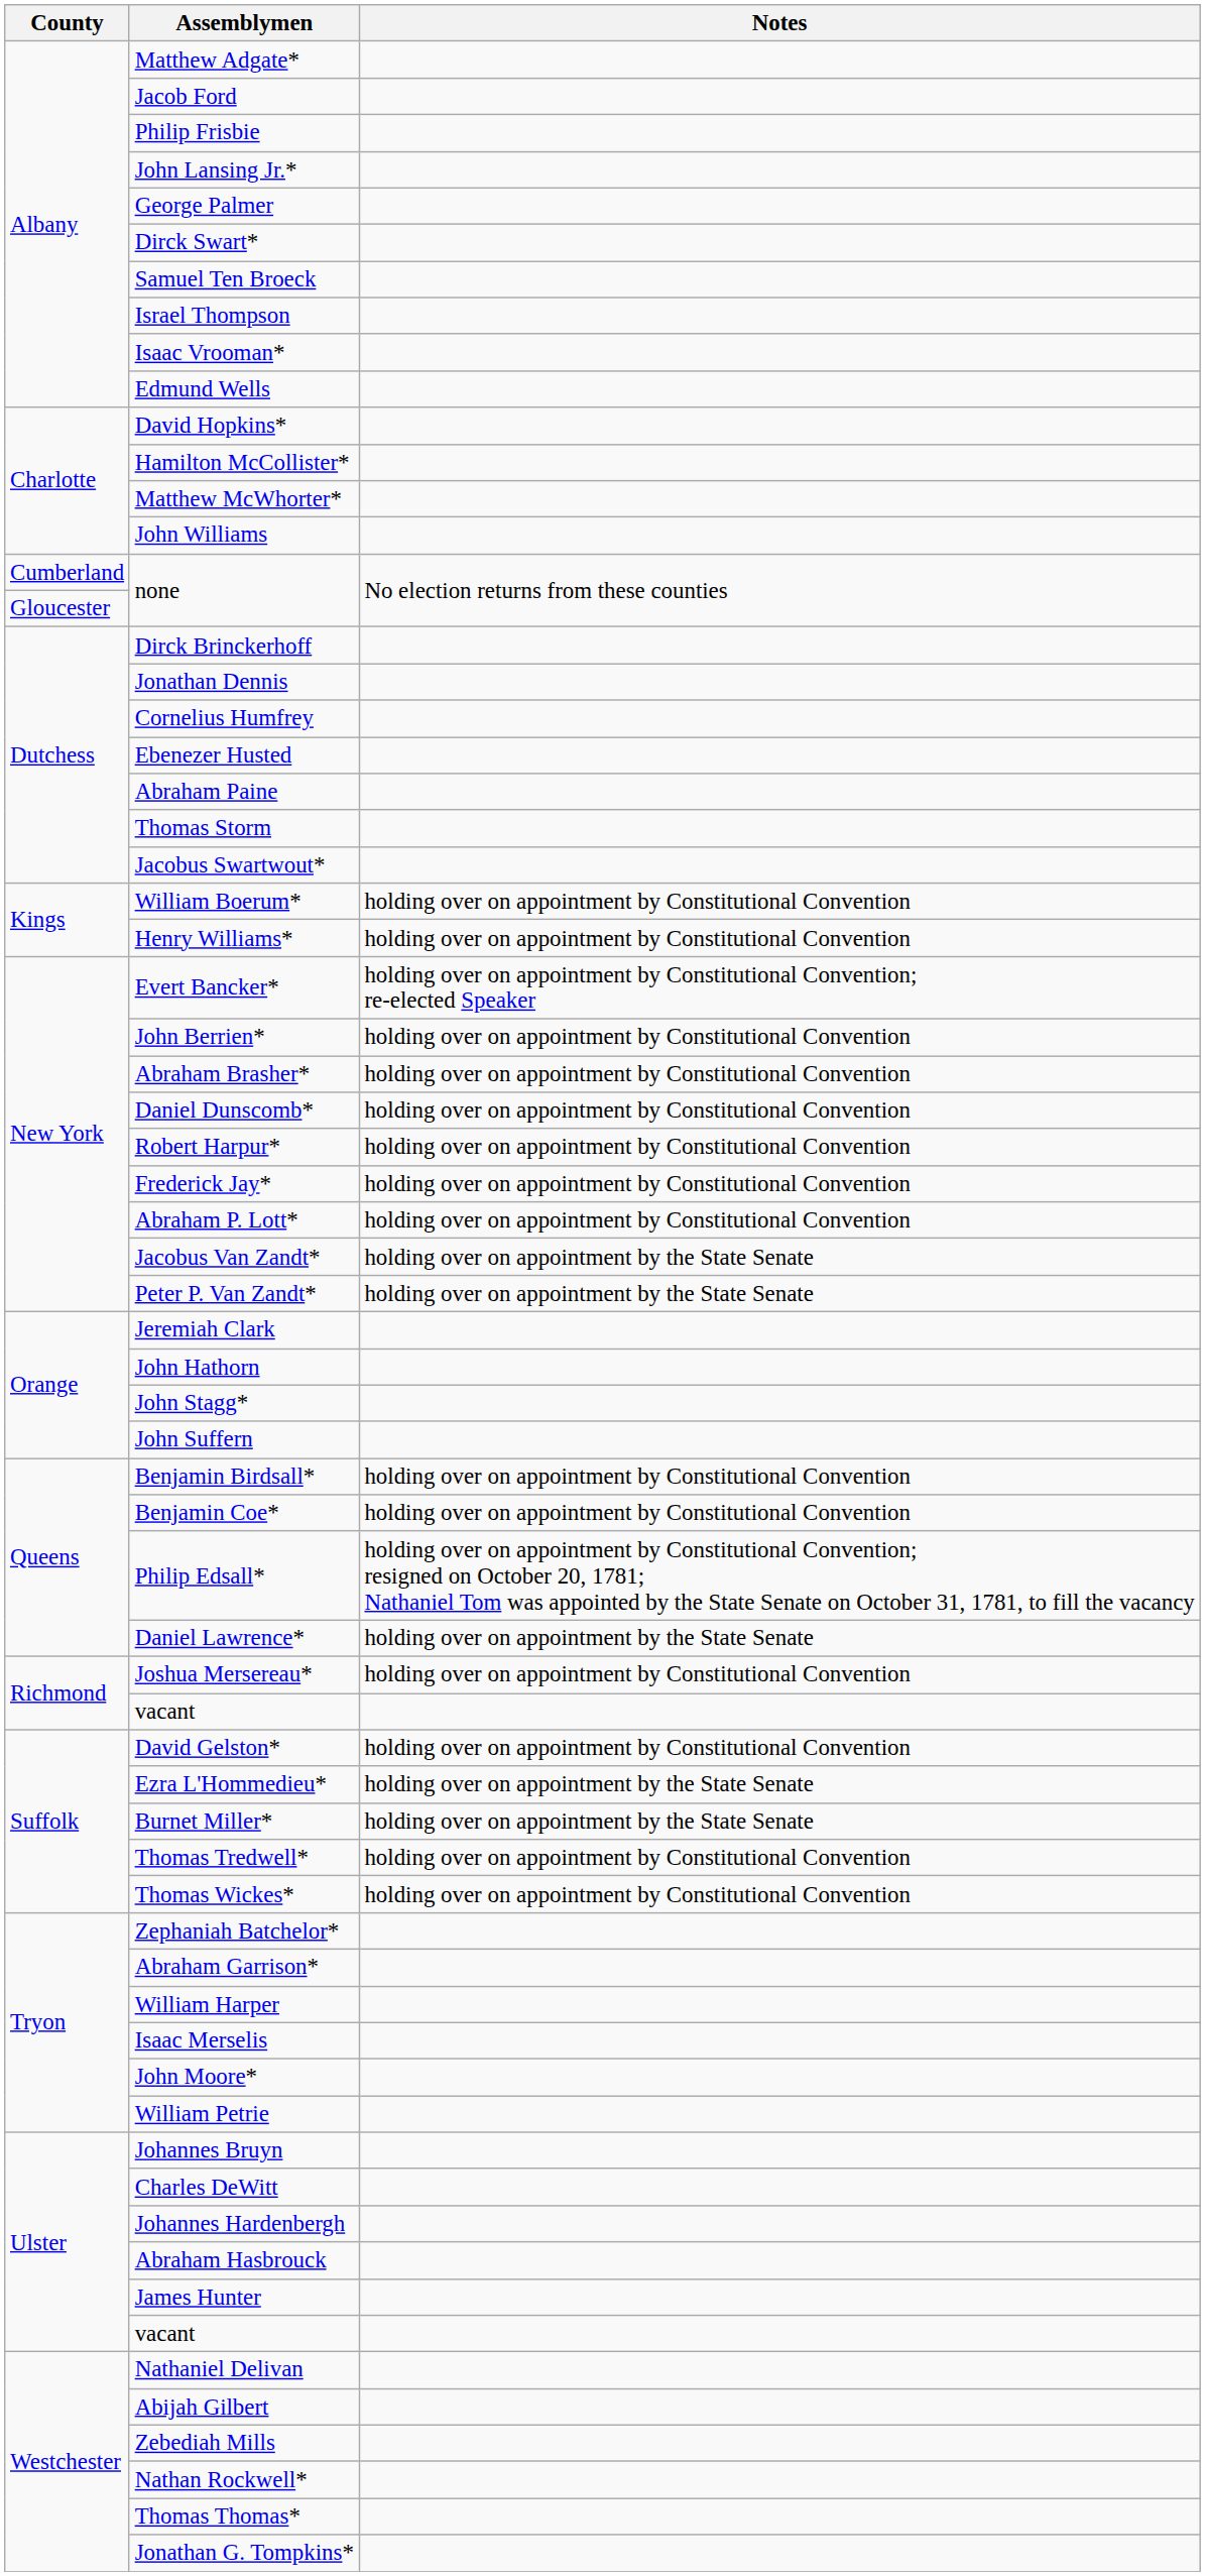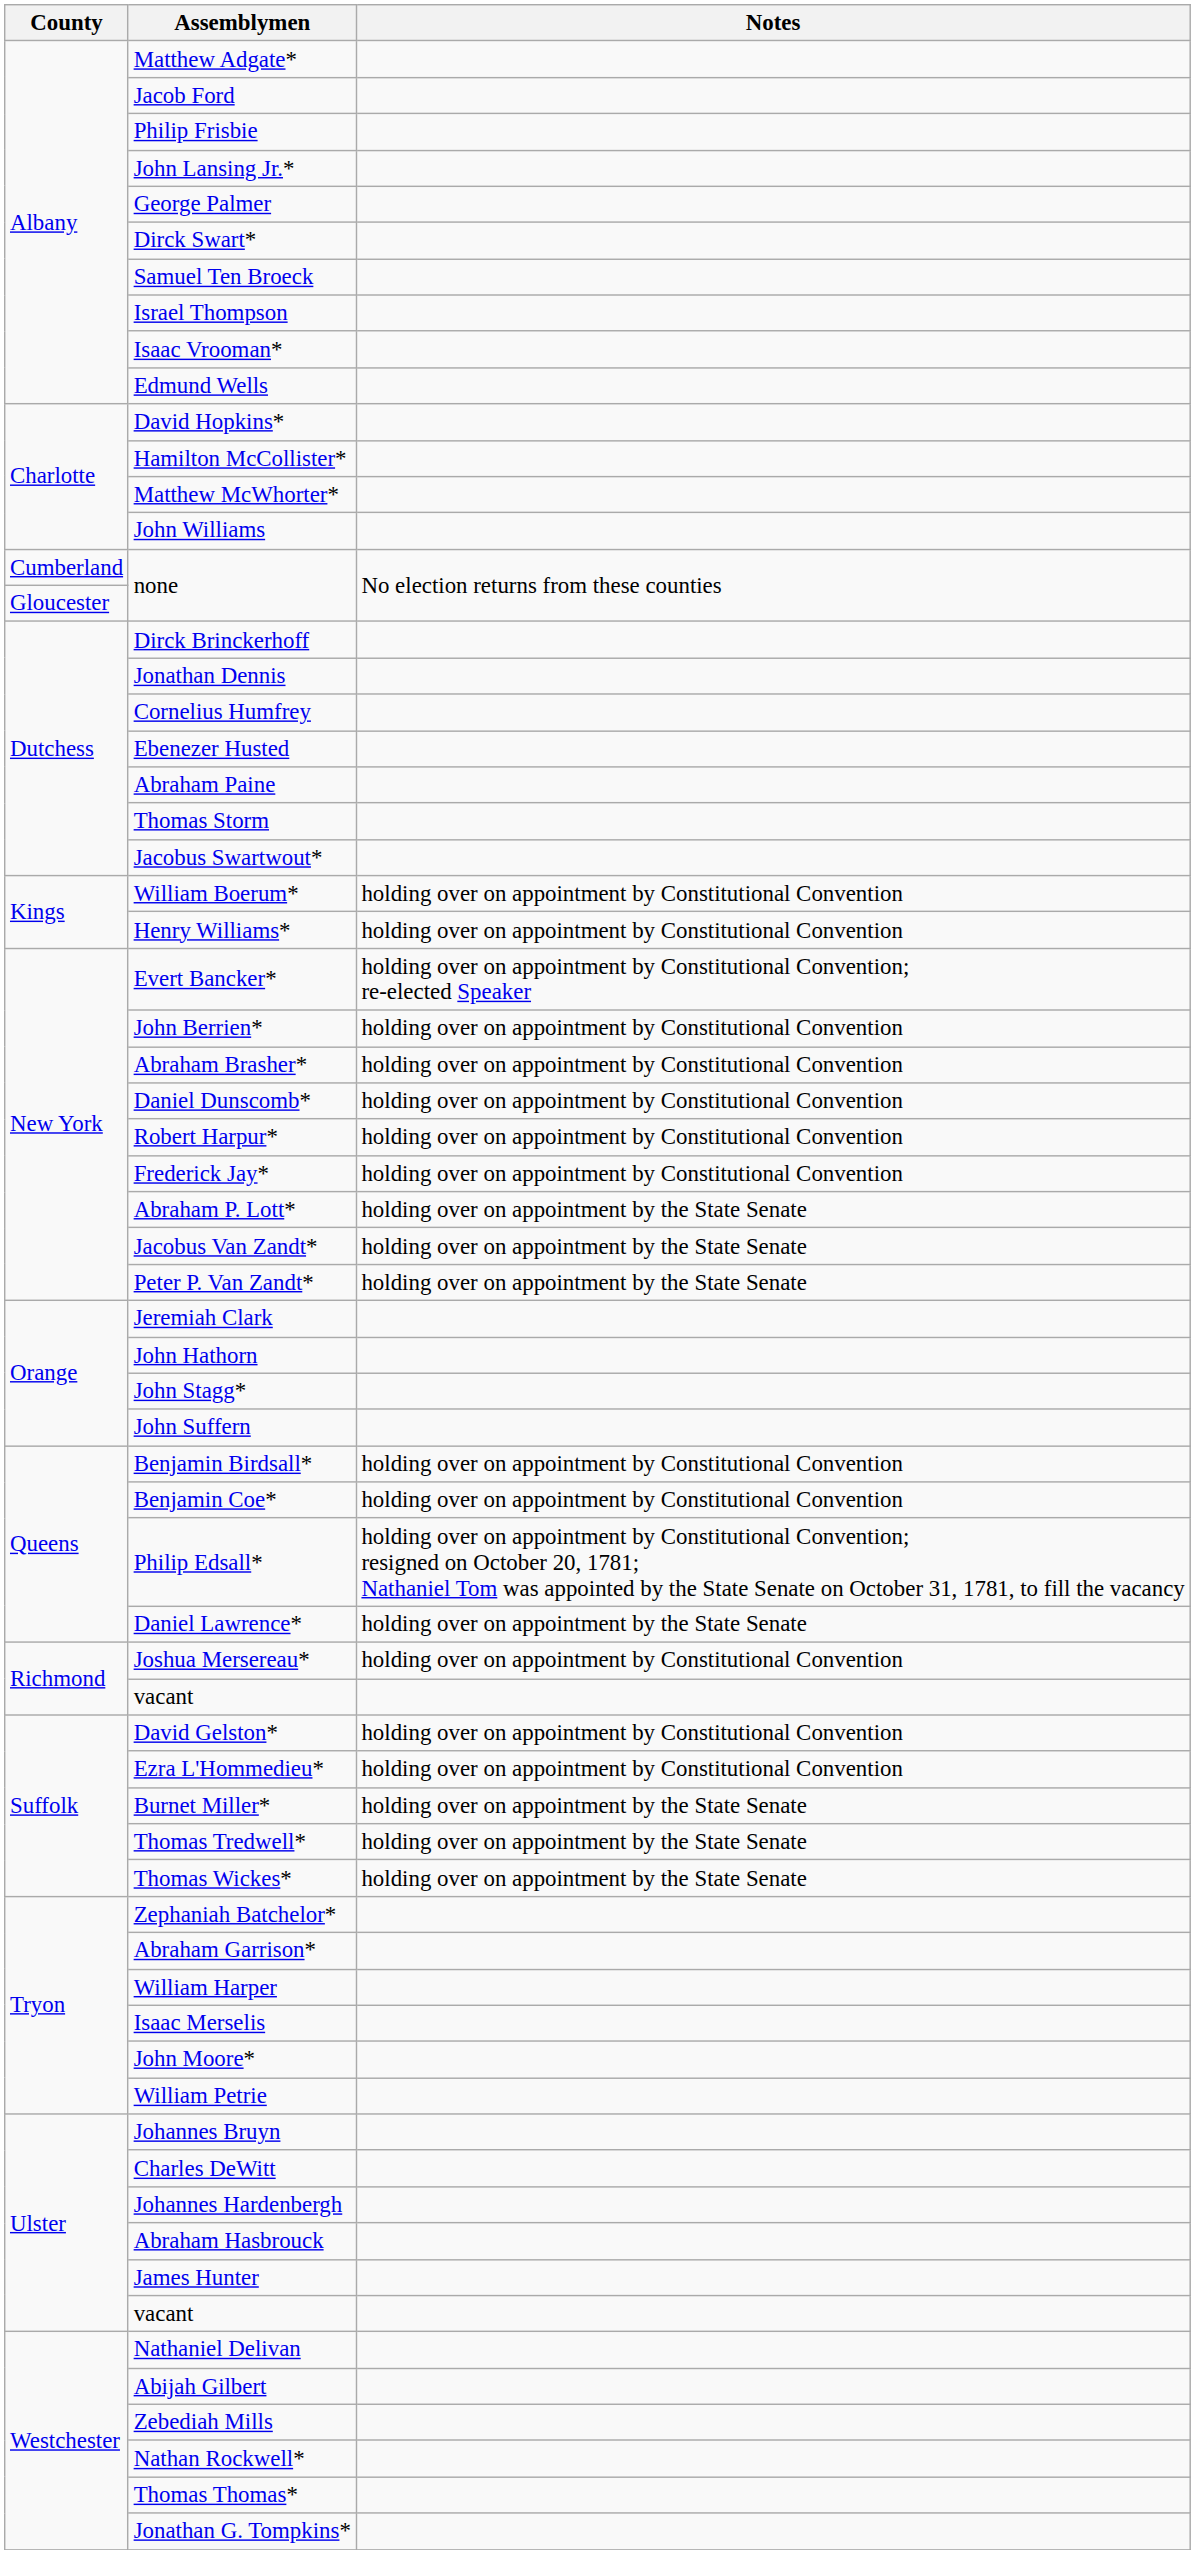 <table class=wikitable>
 <tr>
 <th>County</th>
 <th>Assemblymen</th>
 <th>Notes</th>
 </tr>
 <tr>
 <td rowspan="10"><a href='#'>Albany</a></td>
 <td><a href='#'>Matthew Adgate</a>*</td>
 <td></td>
 </tr>
 <tr>
 <td><a href='#'>Jacob Ford</a></td>
 <td></td>
 </tr>
 <tr>
 <td><a href='#'>Philip Frisbie</a></td>
 <td></td>
 </tr>
 <tr>
 <td><a href='#'>John Lansing Jr.</a>*</td>
 <td></td>
 </tr>
 <tr>
 <td><a href='#'>George Palmer</a></td>
 <td></td>
 </tr>
 <tr>
 <td><a href='#'>Dirck Swart</a>*</td>
 <td></td>
 </tr>
 <tr>
 <td><a href='#'>Samuel Ten Broeck</a></td>
 <td></td>
 </tr>
 <tr>
 <td><a href='#'>Israel Thompson</a></td>
 <td></td>
 </tr>
 <tr>
 <td><a href='#'>Isaac Vrooman</a>*</td>
 <td></td>
 </tr>
 <tr>
 <td><a href='#'>Edmund Wells</a></td>
 <td></td>
 </tr>
 <tr>
 <td rowspan="4"><a href='#'>Charlotte</a></td>
 <td><a href='#'>David Hopkins</a>*</td>
 <td></td>
 </tr>
 <tr>
 <td><a href='#'>Hamilton McCollister</a>*</td>
 <td></td>
 </tr>
 <tr>
 <td><a href='#'>Matthew McWhorter</a>*</td>
 <td></td>
 </tr>
 <tr>
 <td><a href='#'>John Williams</a></td>
 <td></td>
 </tr>
 <tr>
 <td><a href='#'>Cumberland</a></td>
 <td rowspan="2">none</td>
 <td rowspan="2">No election returns from these counties</td>
 </tr>
 <tr>
 <td><a href='#'>Gloucester</a></td>
 </tr>
 <tr>
 <td rowspan="7"><a href='#'>Dutchess</a></td>
 <td><a href='#'>Dirck Brinckerhoff</a></td>
 <td></td>
 </tr>
 <tr>
 <td><a href='#'>Jonathan Dennis</a></td>
 <td></td>
 </tr>
 <tr>
 <td><a href='#'>Cornelius Humfrey</a></td>
 <td></td>
 </tr>
 <tr>
 <td><a href='#'>Ebenezer Husted</a></td>
 <td></td>
 </tr>
 <tr>
 <td><a href='#'>Abraham Paine</a></td>
 <td></td>
 </tr>
 <tr>
 <td><a href='#'>Thomas Storm</a></td>
 <td></td>
 </tr>
 <tr>
 <td><a href='#'>Jacobus Swartwout</a>*</td>
 <td></td>
 </tr>
 <tr>
 <td rowspan="2"><a href='#'>Kings</a></td>
 <td><a href='#'>William Boerum</a>*</td>
 <td>holding over on appointment by Constitutional Convention</td>
 </tr>
 <tr>
 <td><a href='#'>Henry Williams</a>*</td>
 <td>holding over on appointment by Constitutional Convention</td>
 </tr>
 <tr>
 <td rowspan="9"><a href='#'>New York</a></td>
 <td><a href='#'>Evert Bancker</a>*</td>
 <td>holding over on appointment by Constitutional Convention; <br>re-elected <a href='#'>Speaker</a></td>
 </tr>
 <tr>
 <td><a href='#'>John Berrien</a>*</td>
 <td>holding over on appointment by Constitutional Convention</td>
 </tr>
 <tr>
 <td><a href='#'>Abraham Brasher</a>*</td>
 <td>holding over on appointment by Constitutional Convention</td>
 </tr>
 <tr>
 <td><a href='#'>Daniel Dunscomb</a>*</td>
 <td>holding over on appointment by Constitutional Convention</td>
 </tr>
 <tr>
 <td><a href='#'>Robert Harpur</a>*</td>
 <td>holding over on appointment by Constitutional Convention</td>
 </tr>
 <tr>
 <td><a href='#'>Frederick Jay</a>*</td>
 <td>holding over on appointment by Constitutional Convention</td>
 </tr>
 <tr>
 <td><a href='#'>Abraham P. Lott</a>*</td>
-<td>holding over on appointment by Constitutional Convention</td>
+<td>holding over on appointment by the State Senate</td>
 </tr>
 <tr>
 <td><a href='#'>Jacobus Van Zandt</a>*</td>
 <td>holding over on appointment by the State Senate</td>
 </tr>
 <tr>
 <td><a href='#'>Peter P. Van Zandt</a>*</td>
 <td>holding over on appointment by the State Senate</td>
 </tr>
 <tr>
 <td rowspan="4"><a href='#'>Orange</a></td>
 <td><a href='#'>Jeremiah Clark</a></td>
 <td></td>
 </tr>
 <tr>
 <td><a href='#'>John Hathorn</a></td>
 <td></td>
 </tr>
 <tr>
 <td><a href='#'>John Stagg</a>*</td>
 <td></td>
 </tr>
 <tr>
 <td><a href='#'>John Suffern</a></td>
 <td></td>
 </tr>
 <tr>
 <td rowspan="4"><a href='#'>Queens</a></td>
 <td><a href='#'>Benjamin Birdsall</a>*</td>
 <td>holding over on appointment by Constitutional Convention</td>
 </tr>
 <tr>
 <td><a href='#'>Benjamin Coe</a>*</td>
 <td>holding over on appointment by Constitutional Convention</td>
 </tr>
 <tr>
 <td><a href='#'>Philip Edsall</a>*</td>
 <td>holding over on appointment by Constitutional Convention; <br>resigned on October 20, 1781; <br><a href='#'>Nathaniel Tom</a> was appointed by the State Senate on October 31, 1781, to fill the vacancy</td>
 </tr>
 <tr>
 <td><a href='#'>Daniel Lawrence</a>*</td>
 <td>holding over on appointment by the State Senate</td>
 </tr>
 <tr>
 <td rowspan="2"><a href='#'>Richmond</a></td>
 <td><a href='#'>Joshua Mersereau</a>*</td>
 <td>holding over on appointment by Constitutional Convention</td>
 </tr>
 <tr>
 <td>vacant</td>
 <td></td>
 </tr>
 <tr>
 <td rowspan="5"><a href='#'>Suffolk</a></td>
 <td><a href='#'>David Gelston</a>*</td>
 <td>holding over on appointment by Constitutional Convention</td>
 </tr>
 <tr>
 <td><a href='#'>Ezra L'Hommedieu</a>*</td>
-<td>holding over on appointment by the State Senate</td>
+<td>holding over on appointment by Constitutional Convention</td>
 </tr>
 <tr>
 <td><a href='#'>Burnet Miller</a>*</td>
 <td>holding over on appointment by the State Senate</td>
 </tr>
 <tr>
 <td><a href='#'>Thomas Tredwell</a>*</td>
-<td>holding over on appointment by Constitutional Convention</td>
+<td>holding over on appointment by the State Senate</td>
 </tr>
 <tr>
 <td><a href='#'>Thomas Wickes</a>*</td>
-<td>holding over on appointment by Constitutional Convention</td>
+<td>holding over on appointment by the State Senate</td>
 </tr>
 <tr>
 <td rowspan="6"><a href='#'>Tryon</a></td>
 <td><a href='#'>Zephaniah Batchelor</a>*</td>
 <td></td>
 </tr>
 <tr>
 <td><a href='#'>Abraham Garrison</a>*</td>
 <td></td>
 </tr>
 <tr>
 <td><a href='#'>William Harper</a></td>
 <td></td>
 </tr>
 <tr>
 <td><a href='#'>Isaac Merselis</a></td>
 <td></td>
 </tr>
 <tr>
 <td><a href='#'>John Moore</a>*</td>
 <td></td>
 </tr>
 <tr>
 <td><a href='#'>William Petrie</a></td>
 <td></td>
 </tr>
 <tr>
 <td rowspan="6"><a href='#'>Ulster</a></td>
 <td><a href='#'>Johannes Bruyn</a></td>
 <td></td>
 </tr>
 <tr>
 <td><a href='#'>Charles DeWitt</a></td>
 <td></td>
 </tr>
 <tr>
 <td><a href='#'>Johannes Hardenbergh</a></td>
 <td></td>
 </tr>
 <tr>
 <td><a href='#'>Abraham Hasbrouck</a></td>
 <td></td>
 </tr>
 <tr>
 <td><a href='#'>James Hunter</a></td>
 <td></td>
 </tr>
 <tr>
 <td>vacant</td>
 <td></td>
 </tr>
 <tr>
 <td rowspan="6"><a href='#'>Westchester</a></td>
 <td><a href='#'>Nathaniel Delivan</a></td>
 <td></td>
 </tr>
 <tr>
 <td><a href='#'>Abijah Gilbert</a></td>
 <td></td>
 </tr>
 <tr>
 <td><a href='#'>Zebediah Mills</a></td>
 <td></td>
 </tr>
 <tr>
 <td><a href='#'>Nathan Rockwell</a>*</td>
 <td></td>
 </tr>
 <tr>
 <td><a href='#'>Thomas Thomas</a>*</td>
 <td></td>
 </tr>
 <tr>
 <td><a href='#'>Jonathan G. Tompkins</a>*</td>
 <td></td>
 </tr>
 <tr>
 </tr>
 </table>
